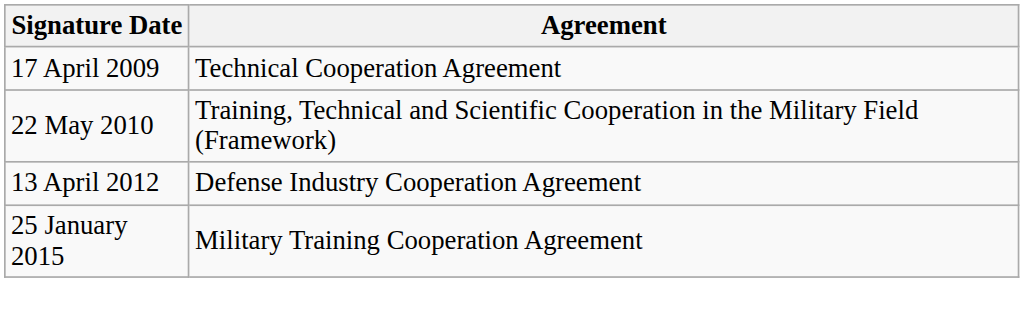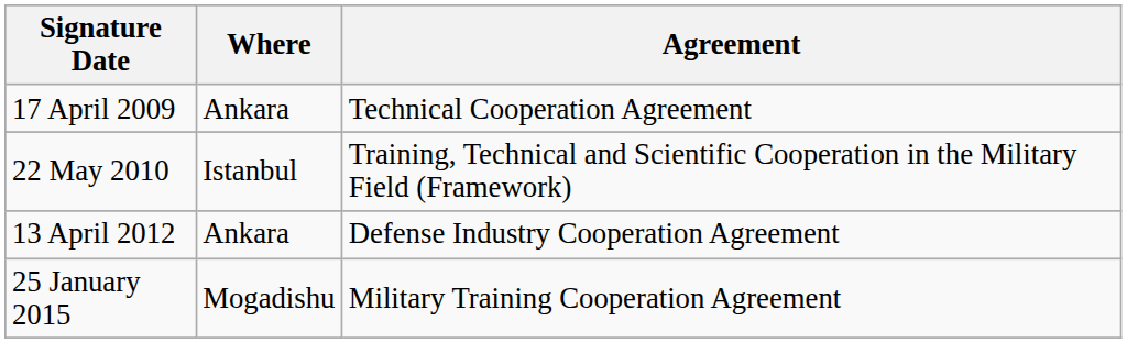 <table class="wikitable">
 <tr>
 <th>Signature Date</th>
+<th>Where</th>
 <th>Agreement</th>
 </tr>
 <tr>
 <td>17 April 2009</td>
+<td>Ankara</td>
 <td>Technical Cooperation Agreement</td>
 </tr>
 <tr>
 <td>22 May 2010</td>
+<td>Istanbul</td>
 <td>Training, Technical  and Scientific Cooperation in the Military Field (Framework)</td>
 </tr>
 <tr>
 <td>13 April 2012</td>
+<td>Ankara</td>
 <td>Defense Industry Cooperation Agreement</td>
 </tr>
 <tr>
 <td>25 January 2015</td>
+<td>Mogadishu</td>
 <td>Military Training Cooperation Agreement</td>
 </tr>
 </table>
